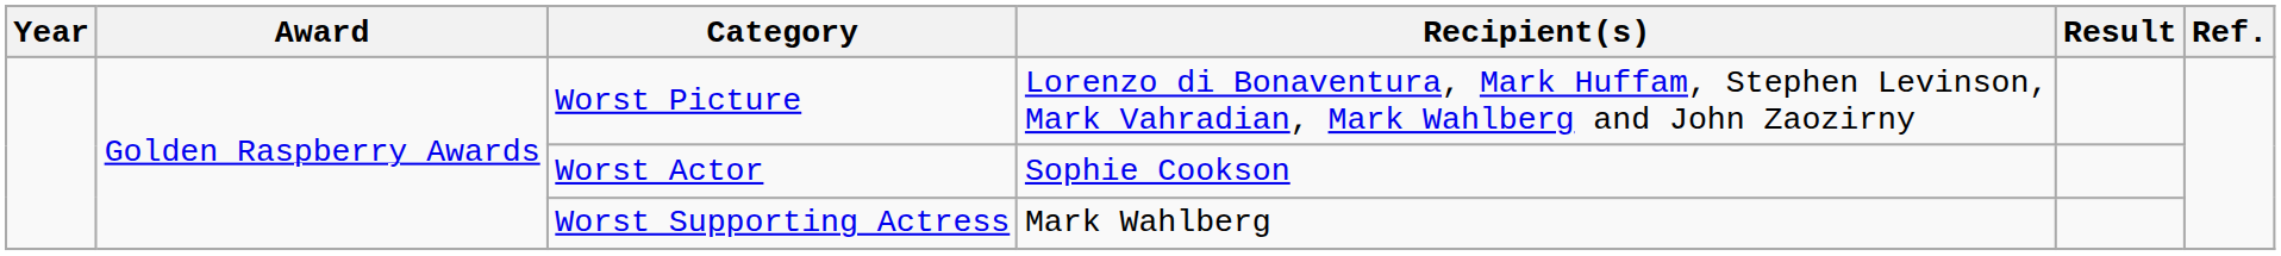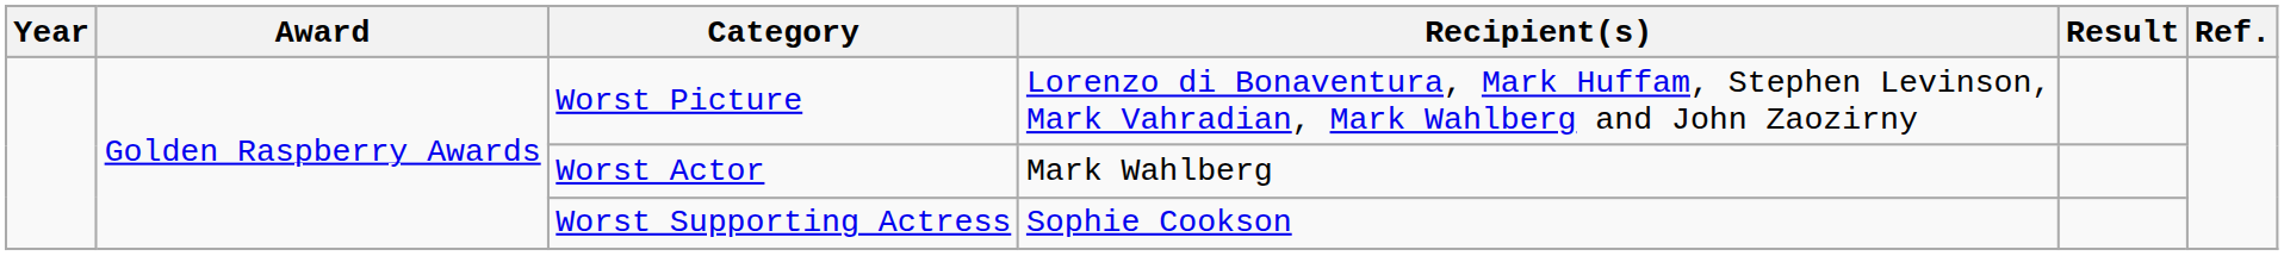 <table class="wikitable sortable">
 <tr>
 <th>Year</th>
 <th>Award</th>
 <th>Category</th>
 <th>Recipient(s)</th>
 <th>Result</th>
 <th>Ref.</th>
 </tr>
 <tr>
 <td rowspan="3"></td>
 <td rowspan="3"><a href='#'>Golden Raspberry Awards</a></td>
 <td><a href='#'>Worst Picture</a></td>
 <td><a href='#'>Lorenzo di Bonaventura</a>, <a href='#'>Mark Huffam</a>, Stephen Levinson, <br> <a href='#'>Mark Vahradian</a>, <a href='#'>Mark Wahlberg</a> and John Zaozirny</td>
 <td></td>
 <td rowspan="3" align="center"></td>
 </tr>
 <tr>
 <td><a href='#'>Worst Actor</a></td>
-<td><a href='#'>Sophie Cookson</a></td>
+<td>Mark Wahlberg</td>
 <td></td>
 </tr>
 <tr>
 <td><a href='#'>Worst Supporting Actress</a></td>
-<td>Mark Wahlberg</td>
+<td><a href='#'>Sophie Cookson</a></td>
 <td></td>
 </tr>
 </table>
